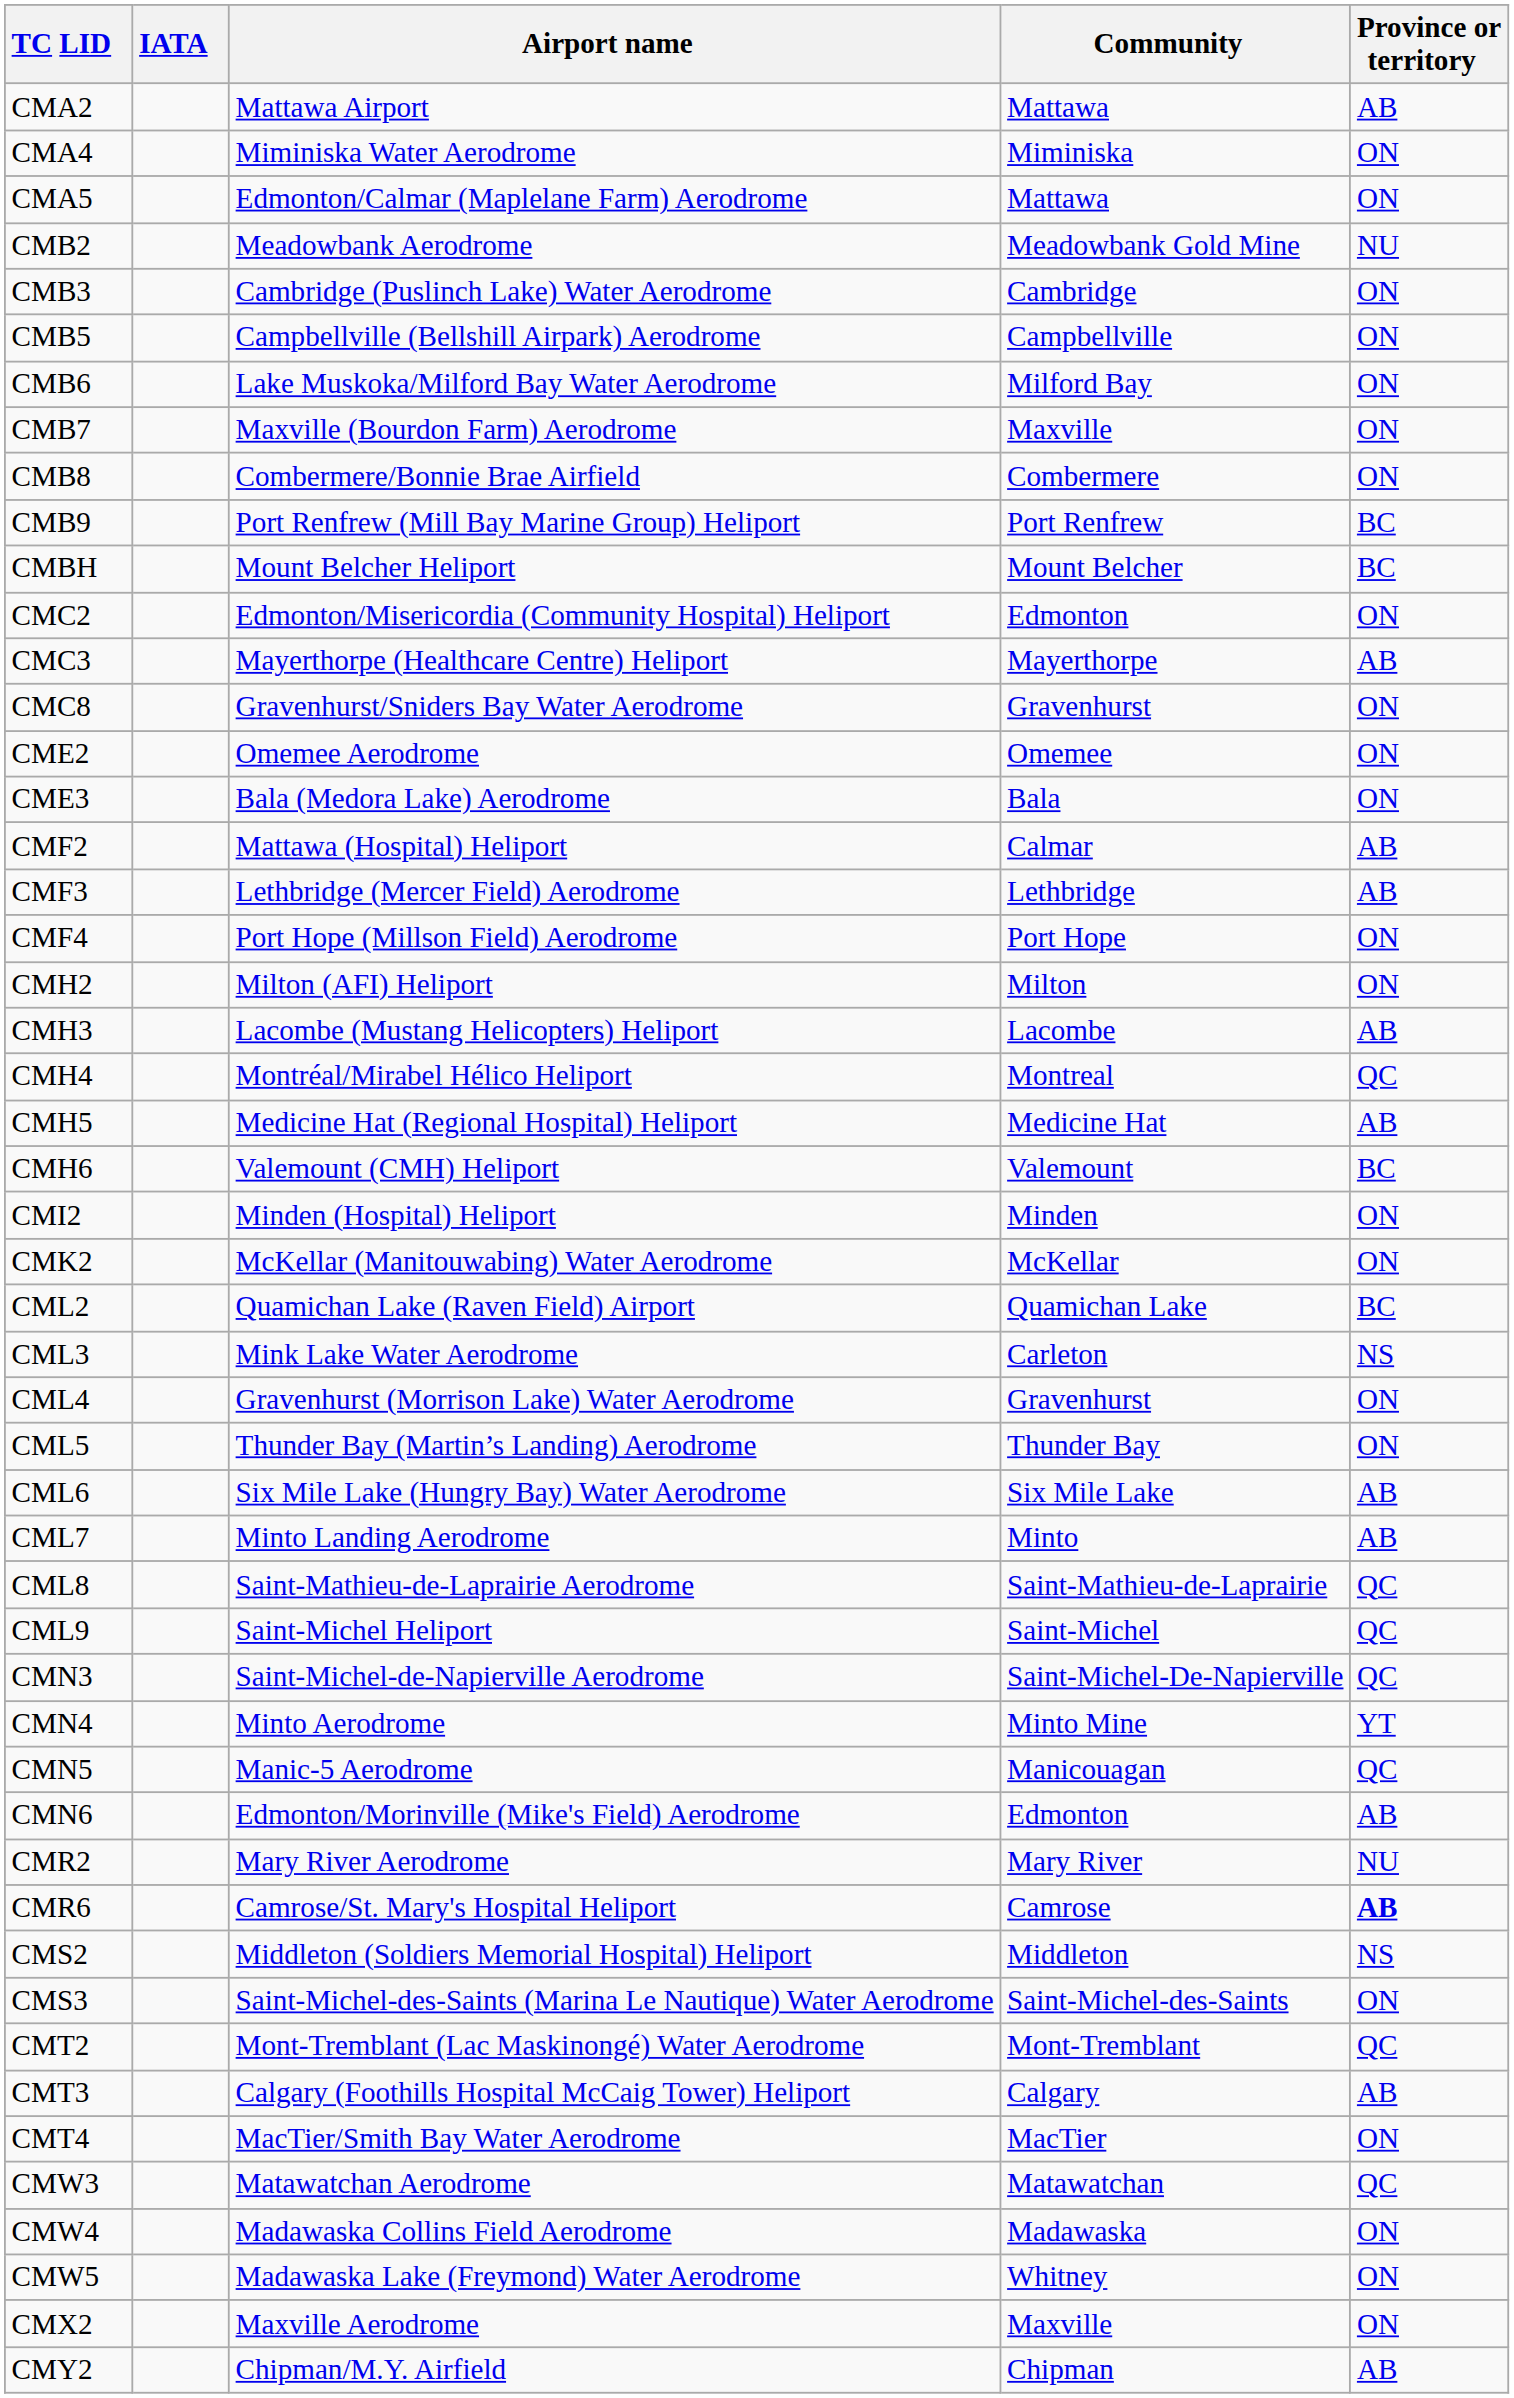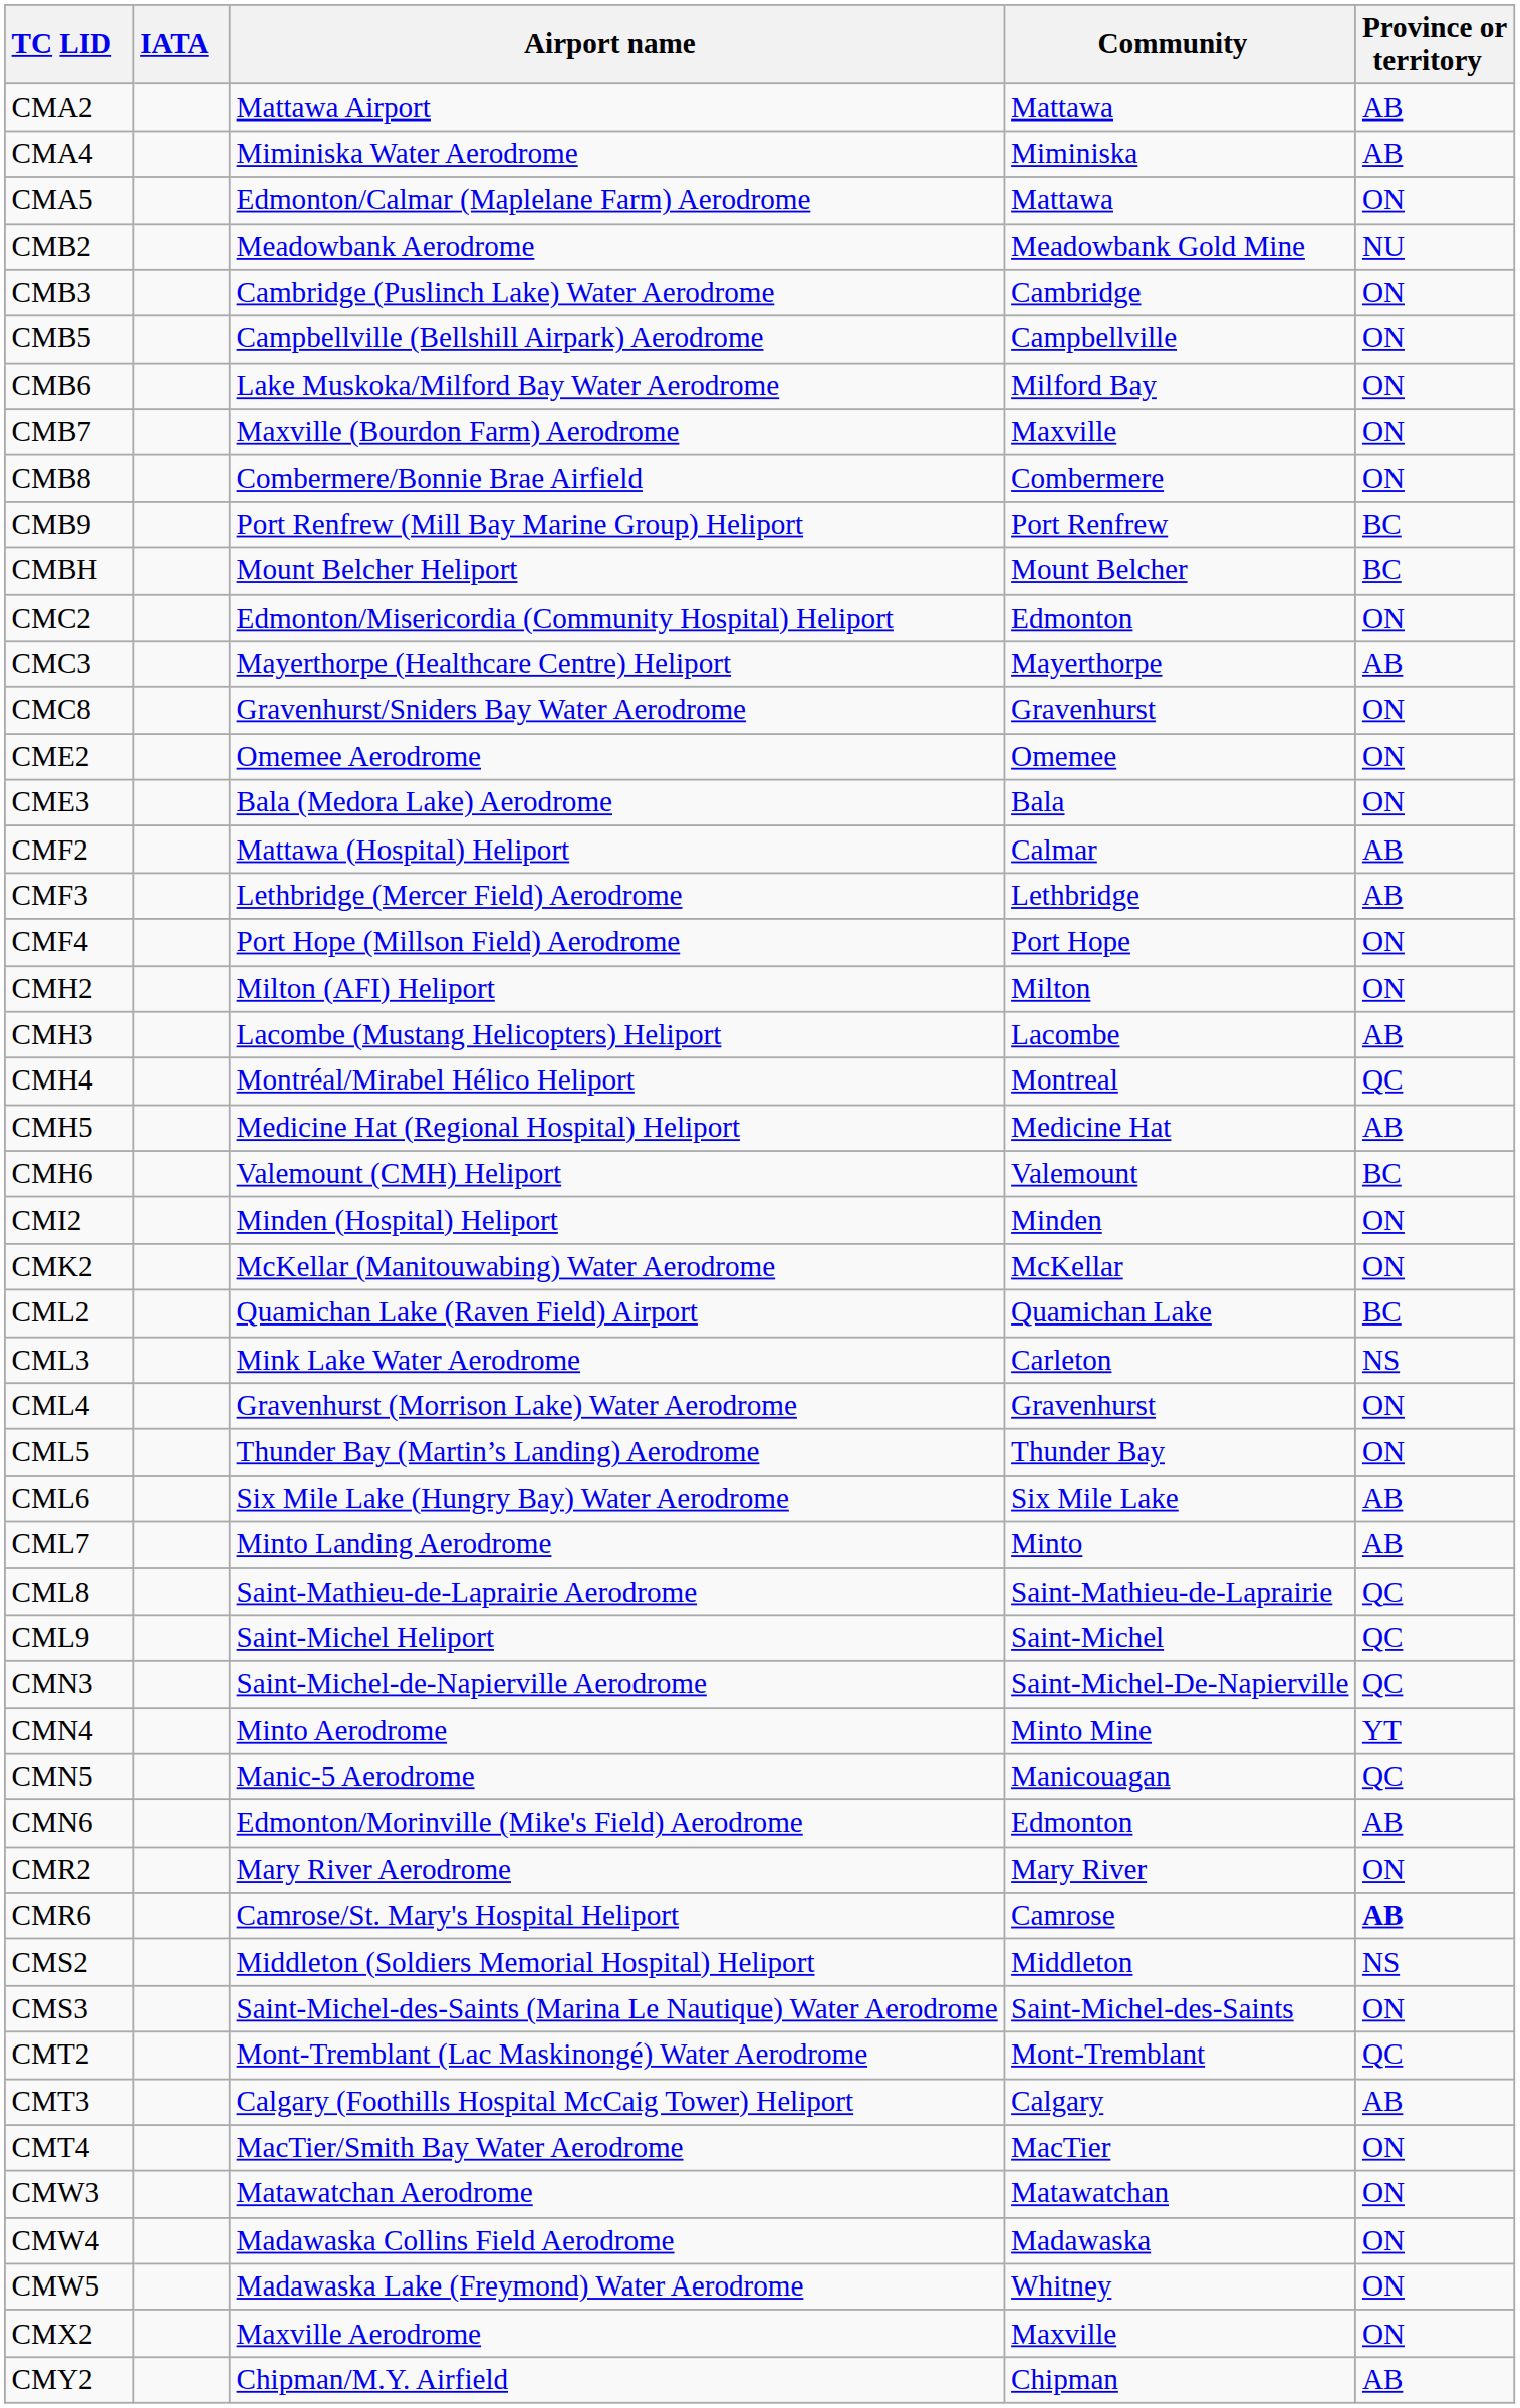 <table class="wikitable" style="width:auto;">
 <tr>
 <th width="*"><a href='#'>TC</a> <a href='#'>LID</a>  </th>
 <th width="*"><a href='#'>IATA</a>  </th>
 <th width="*">Airport name  </th>
 <th width="*">Community  </th>
 <th width="*">Province or<br>territory  </th>
 </tr>
 <tr>
 <td>CMA2</td>
 <td></td>
 <td><a href='#'>Mattawa Airport</a></td>
 <td><a href='#'>Mattawa</a></td>
 <td><a href='#'>AB</a></td>
 </tr>
 <tr>
 <td>CMA4</td>
 <td></td>
 <td><a href='#'>Miminiska Water Aerodrome</a></td>
 <td><a href='#'>Miminiska</a></td>
-<td><a href='#'>ON</a></td>
+<td><a href='#'>AB</a></td>
 </tr>
 <tr>
 <td>CMA5</td>
 <td></td>
 <td><a href='#'>Edmonton/Calmar (Maplelane Farm) Aerodrome</a></td>
 <td><a href='#'>Mattawa</a></td>
 <td><a href='#'>ON</a></td>
 </tr>
 <tr>
 <td>CMB2</td>
 <td></td>
 <td><a href='#'>Meadowbank Aerodrome</a></td>
 <td><a href='#'>Meadowbank Gold Mine</a></td>
 <td><a href='#'>NU</a></td>
 </tr>
 <tr>
 <td>CMB3</td>
 <td></td>
 <td><a href='#'>Cambridge (Puslinch Lake) Water Aerodrome</a></td>
 <td><a href='#'>Cambridge</a></td>
 <td><a href='#'>ON</a></td>
 </tr>
 <tr>
 <td>CMB5</td>
 <td></td>
 <td><a href='#'>Campbellville (Bellshill Airpark) Aerodrome</a></td>
 <td><a href='#'>Campbellville</a></td>
 <td><a href='#'>ON</a></td>
 </tr>
 <tr>
 <td>CMB6</td>
 <td></td>
 <td><a href='#'>Lake Muskoka/Milford Bay Water Aerodrome</a></td>
 <td><a href='#'>Milford Bay</a></td>
 <td><a href='#'>ON</a></td>
 </tr>
 <tr>
 <td>CMB7</td>
 <td></td>
 <td><a href='#'>Maxville (Bourdon Farm) Aerodrome</a></td>
 <td><a href='#'>Maxville</a></td>
 <td><a href='#'>ON</a></td>
 </tr>
 <tr>
 <td>CMB8</td>
 <td></td>
 <td><a href='#'>Combermere/Bonnie Brae Airfield</a></td>
 <td><a href='#'>Combermere</a></td>
 <td><a href='#'>ON</a></td>
 </tr>
 <tr>
 <td>CMB9</td>
 <td></td>
 <td><a href='#'>Port Renfrew (Mill Bay Marine Group) Heliport</a></td>
 <td><a href='#'>Port Renfrew</a></td>
 <td><a href='#'>BC</a></td>
 </tr>
 <tr>
 <td>CMBH</td>
 <td></td>
 <td><a href='#'>Mount Belcher Heliport</a></td>
 <td><a href='#'>Mount Belcher</a></td>
 <td><a href='#'>BC</a></td>
 </tr>
 <tr>
 <td>CMC2</td>
 <td></td>
 <td><a href='#'>Edmonton/Misericordia (Community Hospital) Heliport</a></td>
 <td><a href='#'>Edmonton</a></td>
 <td><a href='#'>ON</a></td>
 </tr>
 <tr>
 <td>CMC3</td>
 <td></td>
 <td><a href='#'>Mayerthorpe (Healthcare Centre) Heliport</a></td>
 <td><a href='#'>Mayerthorpe</a></td>
 <td><a href='#'>AB</a></td>
 </tr>
 <tr>
 <td>CMC8</td>
 <td></td>
 <td><a href='#'>Gravenhurst/Sniders Bay Water Aerodrome</a></td>
 <td><a href='#'>Gravenhurst</a></td>
 <td><a href='#'>ON</a></td>
 </tr>
 <tr>
 <td>CME2</td>
 <td></td>
 <td><a href='#'>Omemee Aerodrome</a></td>
 <td><a href='#'>Omemee</a></td>
 <td><a href='#'>ON</a></td>
 </tr>
 <tr>
 <td>CME3</td>
 <td></td>
 <td><a href='#'>Bala (Medora Lake) Aerodrome</a></td>
 <td><a href='#'>Bala</a></td>
 <td><a href='#'>ON</a></td>
 </tr>
 <tr>
 <td>CMF2</td>
 <td></td>
 <td><a href='#'>Mattawa (Hospital) Heliport</a></td>
 <td><a href='#'>Calmar</a></td>
 <td><a href='#'>AB</a></td>
 </tr>
 <tr>
 <td>CMF3</td>
 <td></td>
 <td><a href='#'>Lethbridge (Mercer Field) Aerodrome</a></td>
 <td><a href='#'>Lethbridge</a></td>
 <td><a href='#'>AB</a></td>
 </tr>
 <tr>
 <td>CMF4</td>
 <td></td>
 <td><a href='#'>Port Hope (Millson Field) Aerodrome</a></td>
 <td><a href='#'>Port Hope</a></td>
 <td><a href='#'>ON</a></td>
 </tr>
 <tr>
 <td>CMH2</td>
 <td></td>
 <td><a href='#'>Milton (AFI) Heliport</a></td>
 <td><a href='#'>Milton</a></td>
 <td><a href='#'>ON</a></td>
 </tr>
 <tr>
 <td>CMH3</td>
 <td></td>
 <td><a href='#'>Lacombe (Mustang Helicopters) Heliport</a></td>
 <td><a href='#'>Lacombe</a></td>
 <td><a href='#'>AB</a></td>
 </tr>
 <tr>
 <td>CMH4</td>
 <td></td>
 <td><a href='#'>Montréal/Mirabel Hélico Heliport</a></td>
 <td><a href='#'>Montreal</a></td>
 <td><a href='#'>QC</a></td>
 </tr>
 <tr>
 <td>CMH5</td>
 <td></td>
 <td><a href='#'>Medicine Hat (Regional Hospital) Heliport</a></td>
 <td><a href='#'>Medicine Hat</a></td>
 <td><a href='#'>AB</a></td>
 </tr>
 <tr>
 <td>CMH6</td>
 <td></td>
 <td><a href='#'>Valemount (CMH) Heliport</a></td>
 <td><a href='#'>Valemount</a></td>
 <td><a href='#'>BC</a></td>
 </tr>
 <tr>
 <td>CMI2</td>
 <td></td>
 <td><a href='#'>Minden (Hospital) Heliport</a></td>
 <td><a href='#'>Minden</a></td>
 <td><a href='#'>ON</a></td>
 </tr>
 <tr>
 <td>CMK2</td>
 <td></td>
 <td><a href='#'>McKellar (Manitouwabing) Water Aerodrome</a></td>
 <td><a href='#'>McKellar</a></td>
 <td><a href='#'>ON</a></td>
 </tr>
 <tr>
 <td>CML2</td>
 <td></td>
 <td><a href='#'>Quamichan Lake (Raven Field) Airport</a></td>
 <td><a href='#'>Quamichan Lake</a></td>
 <td><a href='#'>BC</a></td>
 </tr>
 <tr>
 <td>CML3</td>
 <td></td>
 <td><a href='#'>Mink Lake Water Aerodrome</a></td>
 <td><a href='#'>Carleton</a></td>
 <td><a href='#'>NS</a></td>
 </tr>
 <tr>
 <td>CML4</td>
 <td></td>
 <td><a href='#'>Gravenhurst (Morrison Lake) Water Aerodrome</a></td>
 <td><a href='#'>Gravenhurst</a></td>
 <td><a href='#'>ON</a></td>
 </tr>
 <tr>
 <td>CML5</td>
 <td></td>
 <td><a href='#'>Thunder Bay (Martin’s Landing) Aerodrome</a></td>
 <td><a href='#'>Thunder Bay</a></td>
 <td><a href='#'>ON</a></td>
 </tr>
 <tr>
 <td>CML6</td>
 <td></td>
 <td><a href='#'>Six Mile Lake (Hungry Bay) Water Aerodrome</a></td>
 <td><a href='#'>Six Mile Lake</a></td>
 <td><a href='#'>AB</a></td>
 </tr>
 <tr>
 <td>CML7</td>
 <td></td>
 <td><a href='#'>Minto Landing Aerodrome</a></td>
 <td><a href='#'>Minto</a></td>
 <td><a href='#'>AB</a></td>
 </tr>
 <tr>
 <td>CML8</td>
 <td></td>
 <td><a href='#'>Saint-Mathieu-de-Laprairie Aerodrome</a></td>
 <td><a href='#'>Saint-Mathieu-de-Laprairie</a></td>
 <td><a href='#'>QC</a></td>
 </tr>
 <tr>
 <td>CML9</td>
 <td></td>
 <td><a href='#'>Saint-Michel Heliport</a></td>
 <td><a href='#'>Saint-Michel</a></td>
 <td><a href='#'>QC</a></td>
 </tr>
 <tr>
 <td>CMN3</td>
 <td></td>
 <td><a href='#'>Saint-Michel-de-Napierville Aerodrome</a></td>
 <td><a href='#'>Saint-Michel-De-Napierville</a></td>
 <td><a href='#'>QC</a></td>
 </tr>
 <tr>
 <td>CMN4</td>
 <td></td>
 <td><a href='#'>Minto Aerodrome</a></td>
 <td><a href='#'>Minto Mine</a></td>
 <td><a href='#'>YT</a></td>
 </tr>
 <tr>
 <td>CMN5</td>
 <td></td>
 <td><a href='#'>Manic-5 Aerodrome</a></td>
 <td><a href='#'>Manicouagan</a></td>
 <td><a href='#'>QC</a></td>
 </tr>
 <tr>
 <td>CMN6</td>
 <td></td>
 <td><a href='#'>Edmonton/Morinville (Mike's Field) Aerodrome</a></td>
 <td><a href='#'>Edmonton</a></td>
 <td><a href='#'>AB</a></td>
 </tr>
 <tr>
 <td>CMR2</td>
 <td></td>
 <td><a href='#'>Mary River Aerodrome</a></td>
 <td><a href='#'>Mary River</a></td>
-<td><a href='#'>NU</a></td>
+<td><a href='#'>ON</a></td>
 </tr>
 <tr>
 <td>CMR6</td>
 <td></td>
 <td><a href='#'>Camrose/St. Mary's Hospital Heliport</a></td>
 <td><a href='#'>Camrose</a></td>
 <td><strong><a href='#'>AB</a></strong></td>
 </tr>
 <tr>
 <td>CMS2</td>
 <td></td>
 <td><a href='#'>Middleton (Soldiers Memorial Hospital) Heliport</a></td>
 <td><a href='#'>Middleton</a></td>
 <td><a href='#'>NS</a></td>
 </tr>
 <tr>
 <td>CMS3</td>
 <td></td>
 <td><a href='#'>Saint-Michel-des-Saints (Marina Le Nautique) Water Aerodrome</a></td>
 <td><a href='#'>Saint-Michel-des-Saints</a></td>
 <td><a href='#'>ON</a></td>
 </tr>
 <tr>
 <td>CMT2</td>
 <td></td>
 <td><a href='#'>Mont-Tremblant (Lac Maskinongé) Water Aerodrome</a></td>
 <td><a href='#'>Mont-Tremblant</a></td>
 <td><a href='#'>QC</a></td>
 </tr>
 <tr>
 <td>CMT3</td>
 <td></td>
 <td><a href='#'>Calgary (Foothills Hospital McCaig Tower) Heliport</a></td>
 <td><a href='#'>Calgary</a></td>
 <td><a href='#'>AB</a></td>
 </tr>
 <tr>
 <td>CMT4</td>
 <td></td>
 <td><a href='#'>MacTier/Smith Bay Water Aerodrome</a></td>
 <td><a href='#'>MacTier</a></td>
 <td><a href='#'>ON</a></td>
 </tr>
 <tr>
 <td>CMW3</td>
 <td></td>
 <td><a href='#'>Matawatchan Aerodrome</a></td>
 <td><a href='#'>Matawatchan</a></td>
-<td><a href='#'>QC</a></td>
+<td><a href='#'>ON</a></td>
 </tr>
 <tr>
 <td>CMW4</td>
 <td></td>
 <td><a href='#'>Madawaska Collins Field Aerodrome</a></td>
 <td><a href='#'>Madawaska</a></td>
 <td><a href='#'>ON</a></td>
 </tr>
 <tr>
 <td>CMW5</td>
 <td></td>
 <td><a href='#'>Madawaska Lake (Freymond) Water Aerodrome</a></td>
 <td><a href='#'>Whitney</a></td>
 <td><a href='#'>ON</a></td>
 </tr>
 <tr>
 <td>CMX2</td>
 <td></td>
 <td><a href='#'>Maxville Aerodrome</a></td>
 <td><a href='#'>Maxville</a></td>
 <td><a href='#'>ON</a></td>
 </tr>
 <tr>
 <td>CMY2</td>
 <td></td>
 <td><a href='#'>Chipman/M.Y. Airfield</a></td>
 <td><a href='#'>Chipman</a></td>
 <td><a href='#'>AB</a></td>
 </tr>
 </table>
